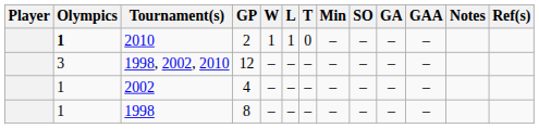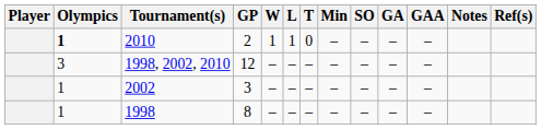 <table class="wikitable sortable plainrowheaders" style="text-align:center;">
 <tr>
 <th scope="col">Player</th>
 <th scope="col">Olympics</th>
 <th scope="col">Tournament(s)</th>
 <th scope="col">GP</th>
 <th scope="col">W</th>
 <th scope="col">L</th>
 <th scope="col">T</th>
 <th scope="col">Min</th>
 <th scope="col">SO</th>
 <th scope="col">GA</th>
 <th scope="col">GAA</th>
 <th scope="col">Notes</th>
 <th scope="col" class="unsortable">Ref(s)</th>
 </tr>
 <tr>
 <th scope="row"></th>
 <td align=left><strong>1</strong></td>
 <td align=left><a href='#'>2010</a></td>
 <td>2</td>
 <td>1</td>
 <td>1</td>
 <td>0</td>
 <td>–</td>
 <td>–</td>
 <td>–</td>
 <td>–</td>
 <td></td>
 <td></td>
 </tr>
 <tr>
 <th scope="row"></th>
 <td align=left>3</td>
 <td align=left><a href='#'>1998</a>, <a href='#'>2002</a>, <a href='#'>2010</a></td>
 <td>12</td>
 <td>–</td>
 <td>–</td>
 <td>–</td>
 <td>–</td>
 <td>–</td>
 <td>–</td>
 <td>–</td>
 <td></td>
 <td></td>
 </tr>
 <tr>
 <th scope="row"></th>
 <td align=left>1</td>
 <td align=left><a href='#'>2002</a></td>
-<td>4</td>
+<td>3</td>
 <td>–</td>
 <td>–</td>
 <td>–</td>
 <td>–</td>
 <td>–</td>
 <td>–</td>
 <td>–</td>
 <td></td>
 <td></td>
 </tr>
 <tr>
 <th scope="row"></th>
 <td align=left>1</td>
 <td align=left><a href='#'>1998</a></td>
 <td>8</td>
 <td>–</td>
 <td>–</td>
 <td>–</td>
 <td>–</td>
 <td>–</td>
 <td>–</td>
 <td>–</td>
 <td></td>
 <td></td>
 </tr>
 </table>
